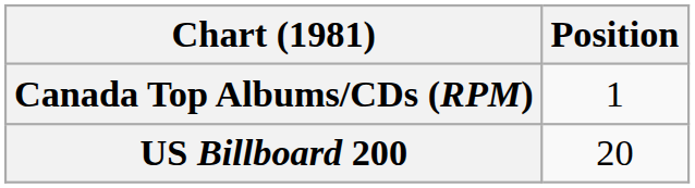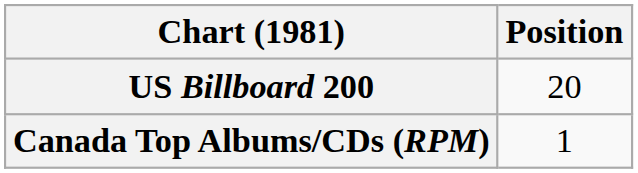 <table class="wikitable sortable plainrowheaders" style="text-align:center">
 <tr>
 <th>Chart (1981)</th>
 <th>Position</th>
 </tr>
 <tr>
+<th scope="row">US <em>Billboard</em> 200</th>
+<td>20</td>
+</tr>
+<tr>
 <th scope="row">Canada Top Albums/CDs (<em>RPM</em>)</th>
 <td>1</td>
 </tr>
-<tr>
-<th scope="row">US <em>Billboard</em> 200</th>
-<td>20</td>
-</tr>
 </table>
